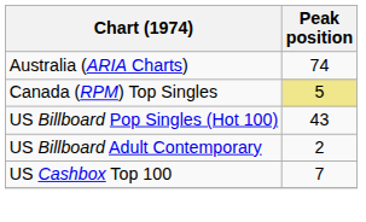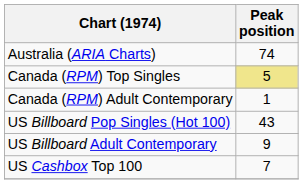 <table class="wikitable sortable">
 <tr>
 <th align="left">Chart (1974)</th>
 <th align="left">Peak<br>position</th>
 </tr>
 <tr>
 <td>Australia (<a href='#'><em>ARIA</em> Charts</a>)</td>
 <td align="center">74</td>
 </tr>
 <tr>
 <td>Canada (<a href='#'><em>RPM</em></a>) Top Singles</td>
 <td align="center" style="background: khaki;">5</td>
 </tr>
 <tr>
+<td>Canada (<a href='#'><em>RPM</em></a>) Adult Contemporary</td>
+<td align="center">1</td>
+</tr>
+<tr>
 <td>US <em>Billboard</em> <a href='#'>Pop Singles (Hot 100)</a></td>
 <td align="center">43</td>
 </tr>
 <tr>
 <td>US <em>Billboard</em> <a href='#'>Adult Contemporary</a></td>
-<td align="center">2</td>
+<td align="center">9</td>
 </tr>
 <tr>
 <td>US <em><a href='#'>Cashbox</a></em> Top 100 </td>
 <td align="center">7</td>
 </tr>
 <tr>
 </tr>
 </table>
